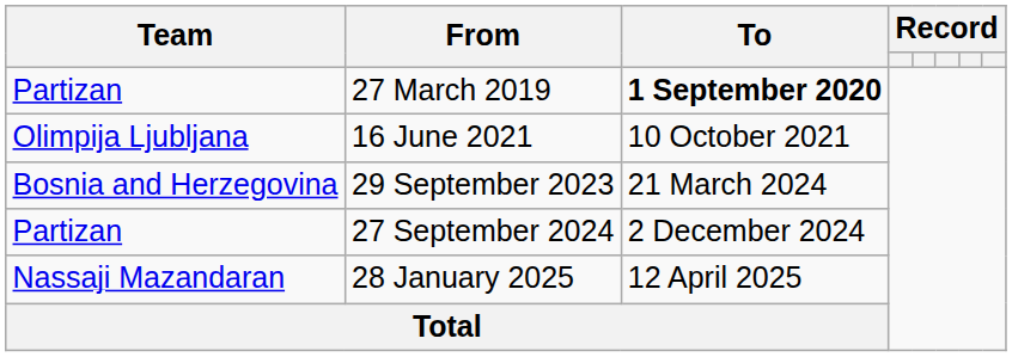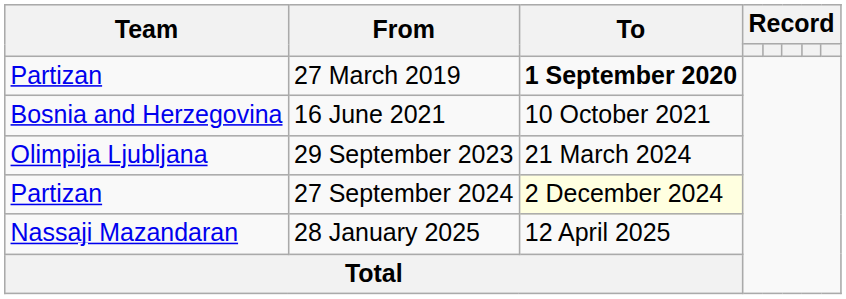 <table class=wikitable style="text-align: center">
 <tr>
 <th rowspan=2>Team</th>
 <th rowspan=2>From</th>
 <th rowspan=2>To</th>
 <th colspan=5>Record</th>
 </tr>
 <tr>
 <th></th>
 <th></th>
 <th></th>
 <th></th>
 <th></th>
 </tr>
 <tr>
 <td align=left><a href='#'>Partizan</a></td>
 <td align=left>27 March 2019</td>
 <td align=left><strong>1 September 2020<br></strong></td>
 </tr>
 <tr>
-<td align=left><a href='#'>Olimpija Ljubljana</a></td>
+<td align=left><a href='#'>Bosnia and Herzegovina</a></td>
 <td align=left>16 June 2021</td>
 <td align=left>10 October 2021<br></td>
 </tr>
 <tr>
-<td align=left><a href='#'>Bosnia and Herzegovina</a></td>
+<td align=left><a href='#'>Olimpija Ljubljana</a></td>
 <td align=left>29 September 2023</td>
 <td align=left>21 March 2024<br></td>
 </tr>
 <tr>
 <td align=left><a href='#'>Partizan</a></td>
 <td align=left>27 September 2024</td>
-<td align=left>2 December 2024<br></td>
+<td align=left style="background: lightyellow;">2 December 2024<br></td>
 </tr>
 <tr>
 <td align=left><a href='#'>Nassaji Mazandaran</a></td>
 <td align=left>28 January 2025</td>
 <td align=left>12 April 2025<br></td>
 </tr>
 <tr>
 <th colspan=3>Total<br></th>
 </tr>
 </table>
